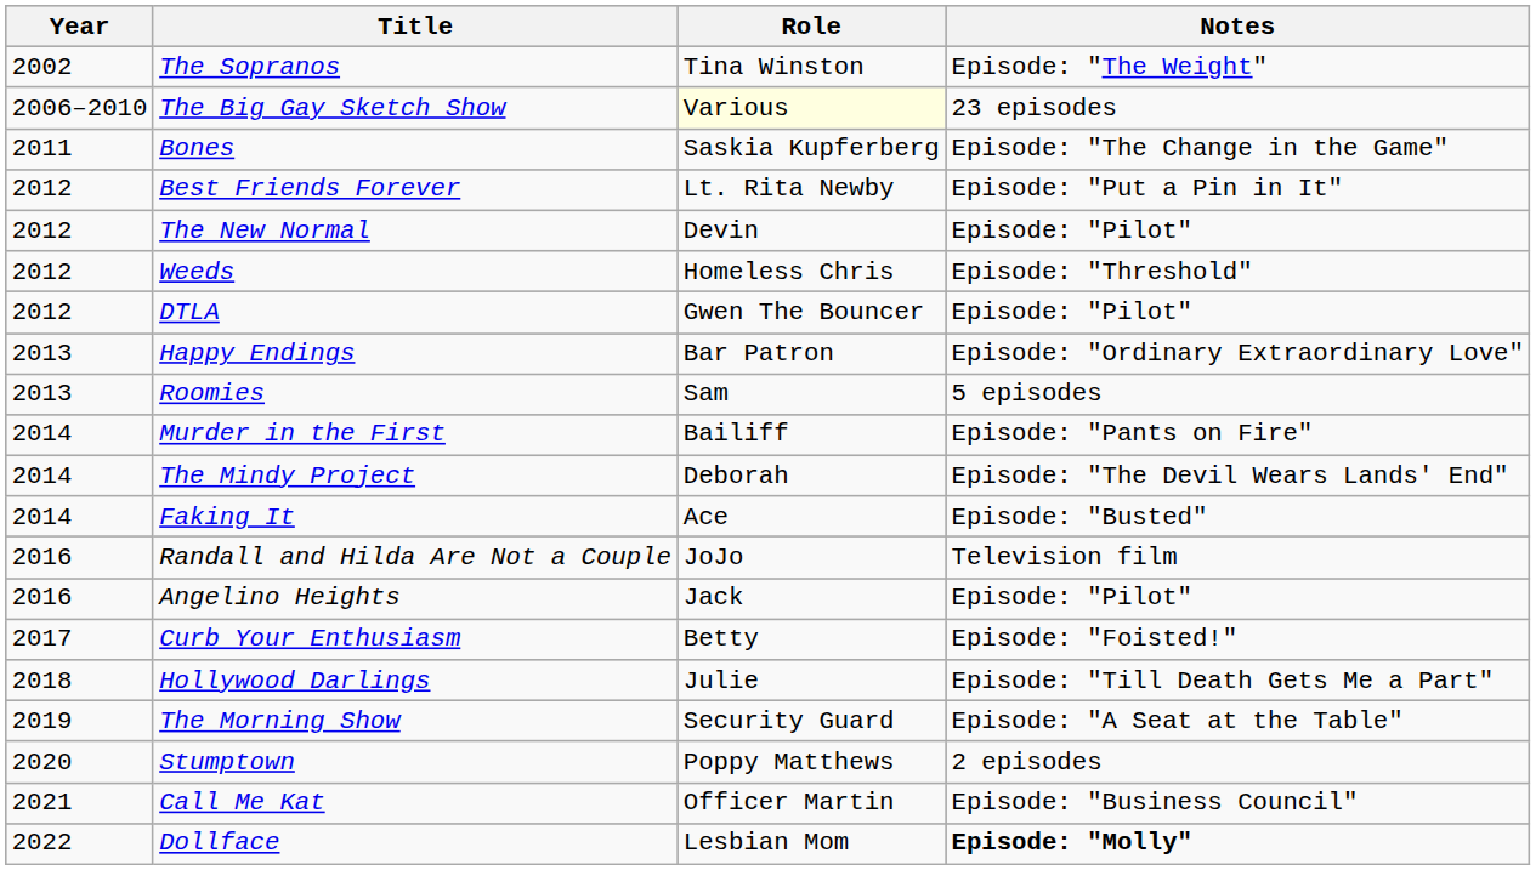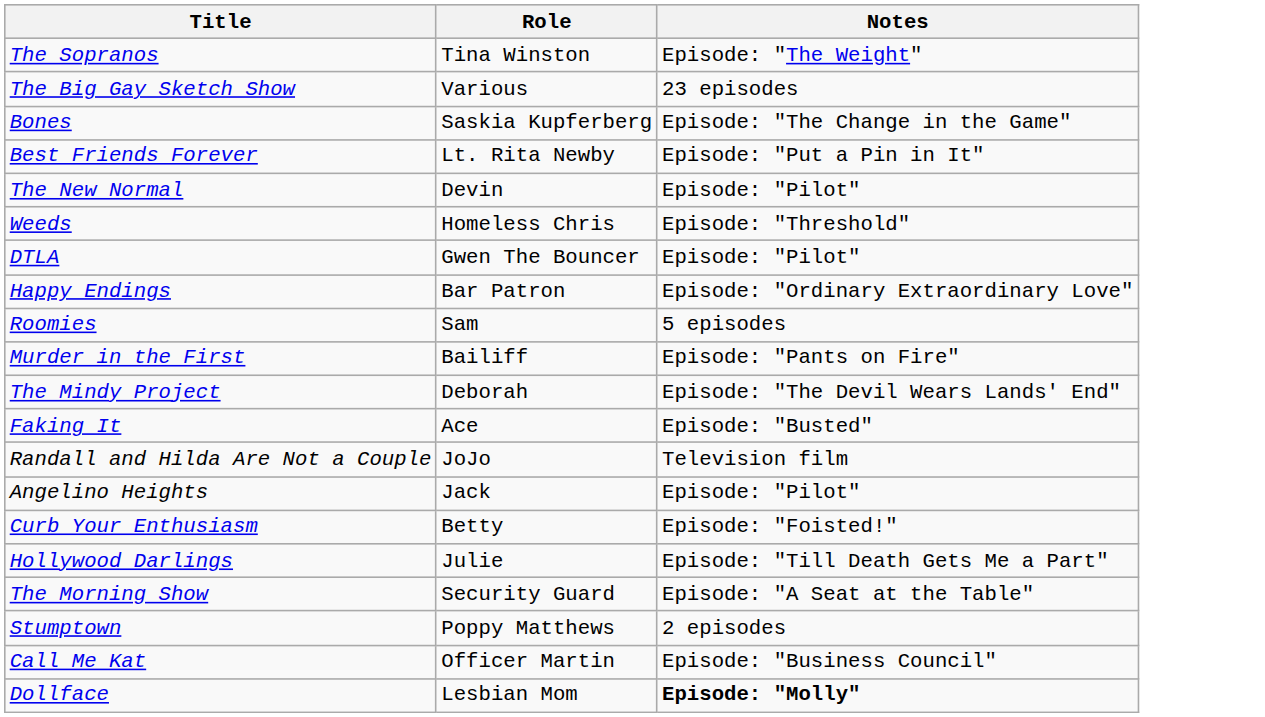 <table class="wikitable sortable">
 <tr>
-<th>Year</th>
 <th>Title</th>
 <th>Role</th>
 <th>Notes</th>
 </tr>
 <tr>
-<td>2002</td>
 <td><em><a href='#'>The Sopranos</a></em></td>
 <td>Tina Winston</td>
 <td>Episode: "<a href='#'>The Weight</a>"</td>
 </tr>
 <tr>
-<td>2006–2010</td>
 <td><em><a href='#'>The Big Gay Sketch Show</a></em></td>
-<td style="background: lightyellow;">Various</td>
+<td>Various</td>
 <td>23 episodes</td>
 </tr>
 <tr>
-<td>2011</td>
 <td><a href='#'><em>Bones</em></a></td>
 <td>Saskia Kupferberg</td>
 <td>Episode: "The Change in the Game"</td>
 </tr>
 <tr>
-<td>2012</td>
 <td><a href='#'><em>Best Friends Forever</em></a></td>
 <td>Lt. Rita Newby</td>
 <td>Episode: "Put a Pin in It"</td>
 </tr>
 <tr>
-<td>2012</td>
 <td><a href='#'><em>The New Normal</em></a></td>
 <td>Devin</td>
 <td>Episode: "Pilot"</td>
 </tr>
 <tr>
-<td>2012</td>
 <td><a href='#'><em>Weeds</em></a></td>
 <td>Homeless Chris</td>
 <td>Episode: "Threshold"</td>
 </tr>
 <tr>
-<td>2012</td>
 <td><a href='#'><em>DTLA</em></a></td>
 <td>Gwen The Bouncer</td>
 <td>Episode: "Pilot"</td>
 </tr>
 <tr>
-<td>2013</td>
 <td><a href='#'><em>Happy Endings</em></a></td>
 <td>Bar Patron</td>
 <td>Episode: "Ordinary Extraordinary Love"</td>
 </tr>
 <tr>
-<td>2013</td>
 <td><a href='#'><em>Roomies</em></a></td>
 <td>Sam</td>
 <td>5 episodes</td>
 </tr>
 <tr>
-<td>2014</td>
 <td><a href='#'><em>Murder in the First</em></a></td>
 <td>Bailiff</td>
 <td>Episode: "Pants on Fire"</td>
 </tr>
 <tr>
-<td>2014</td>
 <td><em><a href='#'>The Mindy Project</a></em></td>
 <td>Deborah</td>
 <td>Episode: "The Devil Wears Lands' End"</td>
 </tr>
 <tr>
-<td>2014</td>
 <td><a href='#'><em>Faking It</em></a></td>
 <td>Ace</td>
 <td>Episode: "Busted"</td>
 </tr>
 <tr>
-<td>2016</td>
 <td><em>Randall and Hilda Are Not a Couple</em></td>
 <td>JoJo</td>
 <td>Television film</td>
 </tr>
 <tr>
-<td>2016</td>
 <td><em>Angelino Heights</em></td>
 <td>Jack</td>
 <td>Episode: "Pilot"</td>
 </tr>
 <tr>
-<td>2017</td>
 <td><em><a href='#'>Curb Your Enthusiasm</a></em></td>
 <td>Betty</td>
 <td>Episode: "Foisted!"</td>
 </tr>
 <tr>
-<td>2018</td>
 <td><em><a href='#'>Hollywood Darlings</a></em></td>
 <td>Julie</td>
 <td>Episode: "Till Death Gets Me a Part"</td>
 </tr>
 <tr>
-<td>2019</td>
 <td><a href='#'><em>The Morning Show</em></a></td>
 <td>Security Guard</td>
 <td>Episode: "A Seat at the Table"</td>
 </tr>
 <tr>
-<td>2020</td>
 <td><a href='#'><em>Stumptown</em></a></td>
 <td>Poppy Matthews</td>
 <td>2 episodes</td>
 </tr>
 <tr>
-<td>2021</td>
 <td><em><a href='#'>Call Me Kat</a></em></td>
 <td>Officer Martin</td>
 <td>Episode: "Business Council"</td>
 </tr>
 <tr>
-<td>2022</td>
 <td><em><a href='#'>Dollface</a></em></td>
 <td>Lesbian Mom</td>
 <td><strong>Episode: "Molly"</strong></td>
 </tr>
 </table>
